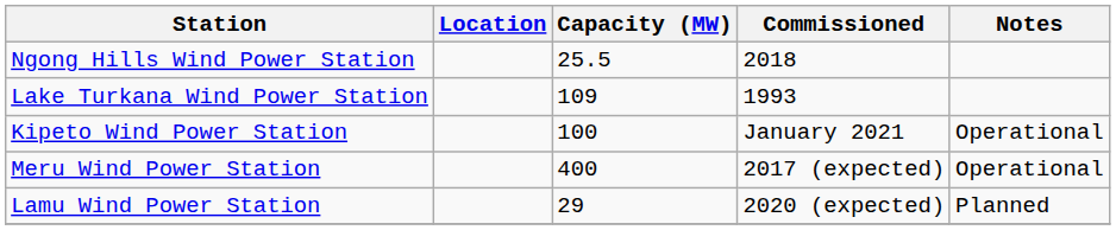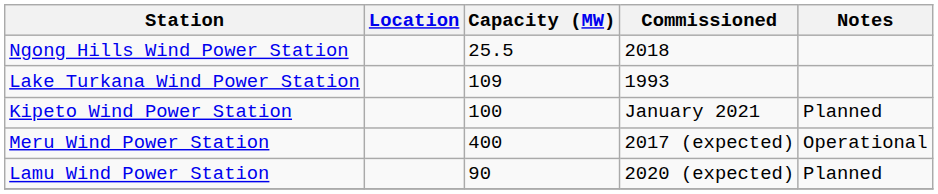 <table class="wikitable sortable">
 <tr>
 <th>Station</th>
 <th><a href='#'>Location</a></th>
 <th>Capacity (<a href='#'>MW</a>)</th>
 <th>Commissioned</th>
 <th>Notes</th>
 </tr>
 <tr>
 <td><a href='#'>Ngong Hills Wind Power Station</a></td>
 <td></td>
 <td>25.5</td>
 <td>2018</td>
 <td></td>
 </tr>
 <tr>
 <td><a href='#'>Lake Turkana Wind Power Station</a></td>
 <td></td>
 <td>109</td>
 <td>1993</td>
 <td></td>
 </tr>
 <tr>
 <td><a href='#'>Kipeto Wind Power Station</a></td>
 <td></td>
 <td>100</td>
 <td>January 2021</td>
-<td>Operational</td>
+<td>Planned</td>
 </tr>
 <tr>
 <td><a href='#'>Meru Wind Power Station</a></td>
 <td></td>
 <td>400</td>
 <td>2017 (expected)</td>
 <td>Operational</td>
 </tr>
 <tr>
 <td><a href='#'>Lamu Wind Power Station</a></td>
 <td></td>
-<td>29</td>
+<td>90</td>
 <td>2020 (expected)</td>
 <td>Planned</td>
 </tr>
 <tr>
 </tr>
 </table>
